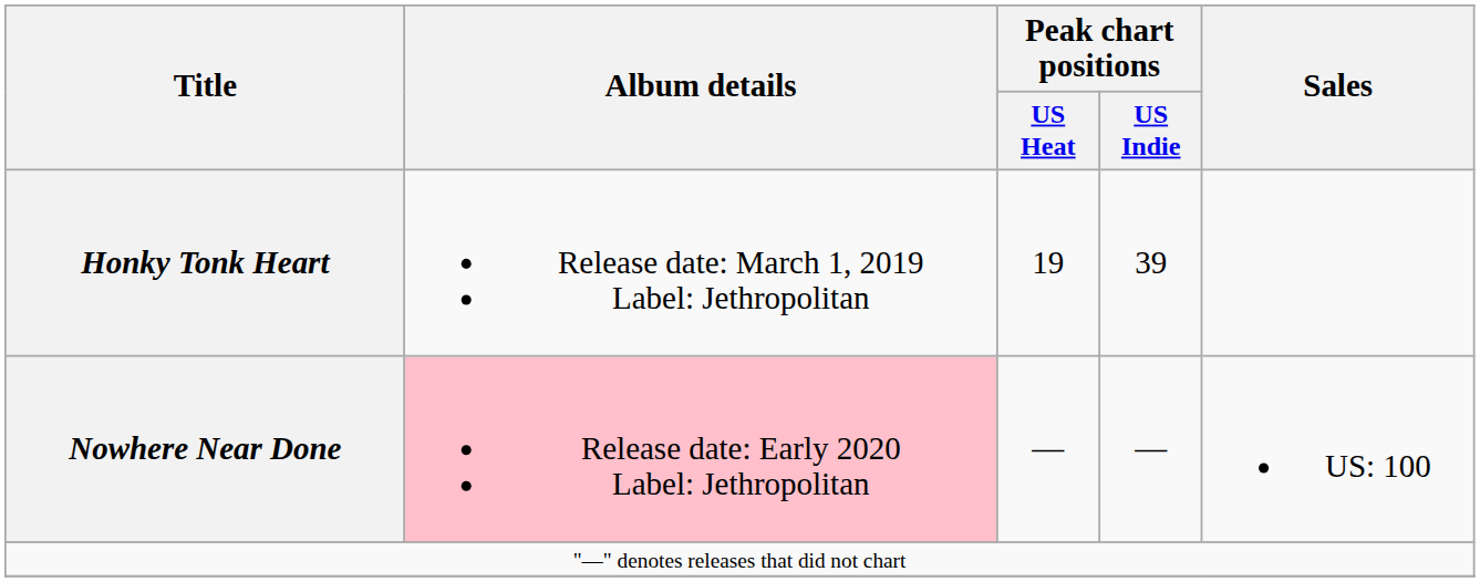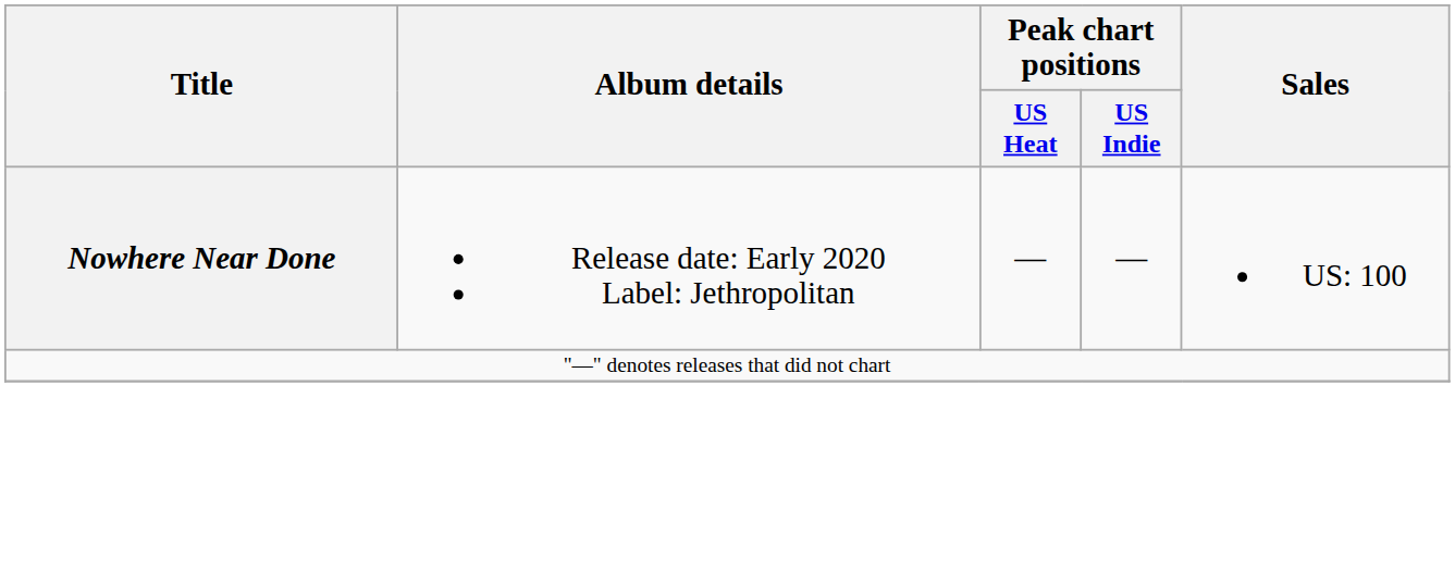 <table class="wikitable plainrowheaders" style="text-align:center;">
 <tr>
 <th rowspan="2" style="width:12em;">Title</th>
 <th rowspan="2" style="width:18em;">Album details</th>
 <th colspan="2">Peak chart<br>positions</th>
 <th rowspan="2" style="width:8em;">Sales</th>
 </tr>
 <tr style="font-size:smaller;">
 <th width="45"><a href='#'>US Heat</a><br></th>
 <th width="45"><a href='#'>US Indie</a><br></th>
 </tr>
 <tr>
-<th scope="row"><em>Honky Tonk Heart</em></th>
-<td><br><ul><li>Release date: March 1, 2019</li><li>Label: Jethropolitan</li></ul></td>
-<td>19</td>
-<td>39</td>
-<td></td>
-</tr>
-<tr>
 <th scope="row"><em>Nowhere Near Done</em></th>
-<td style="background: pink;"><br><ul><li>Release date: Early 2020</li><li>Label: Jethropolitan</li></ul></td>
+<td><br><ul><li>Release date: Early 2020</li><li>Label: Jethropolitan</li></ul></td>
 <td>—</td>
 <td>—</td>
 <td><br><ul><li>US: 100</li></ul></td>
 </tr>
 <tr>
 <td colspan="5" style="font-size:8pt">"—" denotes releases that did not chart</td>
 </tr>
 <tr>
 </tr>
 </table>
